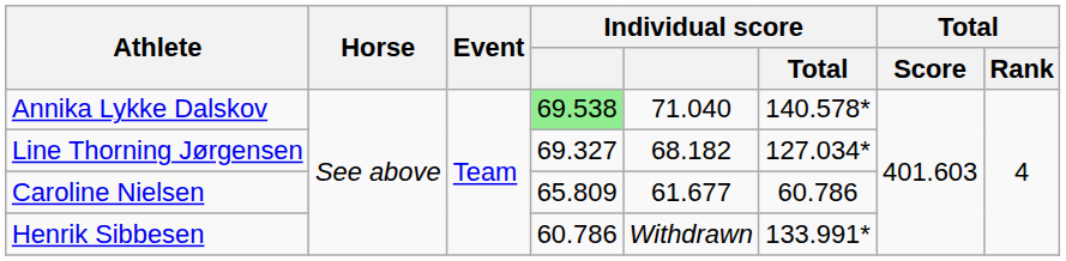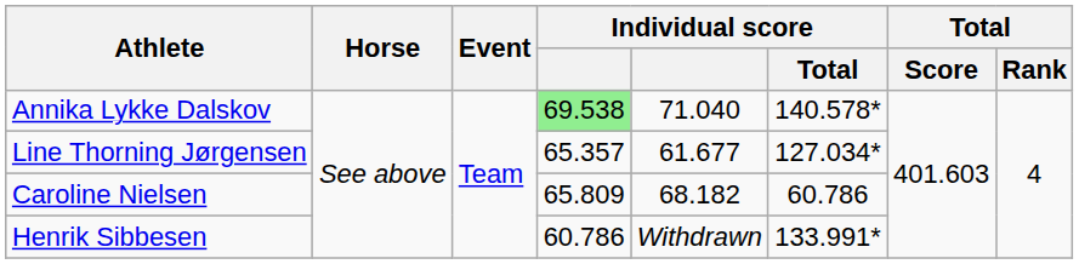 <table class=wikitable style="font-size:90%">
 <tr>
 <th rowspan="2">Athlete</th>
 <th rowspan="2">Horse</th>
 <th rowspan="2">Event</th>
 <th colspan="3">Individual score</th>
 <th colspan="2">Total</th>
 </tr>
 <tr>
 <th></th>
 <th></th>
 <th>Total</th>
 <th>Score</th>
 <th>Rank</th>
 </tr>
 <tr>
 <td><a href='#'>Annika Lykke Dalskov</a></td>
 <td rowspan=4><em>See above</em></td>
 <td rowspan=4><a href='#'>Team</a></td>
 <td align="center" style="background: lightgreen;">69.538</td>
 <td align="center">71.040</td>
 <td align="center">140.578*</td>
 <td align="center" rowspan="4">401.603</td>
 <td align="center" rowspan="4">4</td>
 </tr>
 <tr>
 <td><a href='#'>Line Thorning Jørgensen</a></td>
-<td align="center">69.327</td>
-<td align="center">68.182</td>
+<td align="center">65.357</td>
+<td align="center">61.677</td>
 <td align="center">127.034*</td>
 </tr>
 <tr>
 <td><a href='#'>Caroline Nielsen</a></td>
 <td align="center">65.809</td>
-<td align="center">61.677</td>
+<td align="center">68.182</td>
 <td align="center">60.786</td>
 </tr>
 <tr>
 <td><a href='#'>Henrik Sibbesen</a></td>
 <td align="center">60.786</td>
 <td align="center"><em>Withdrawn</em></td>
 <td align="center">133.991*</td>
 </tr>
 </table>
